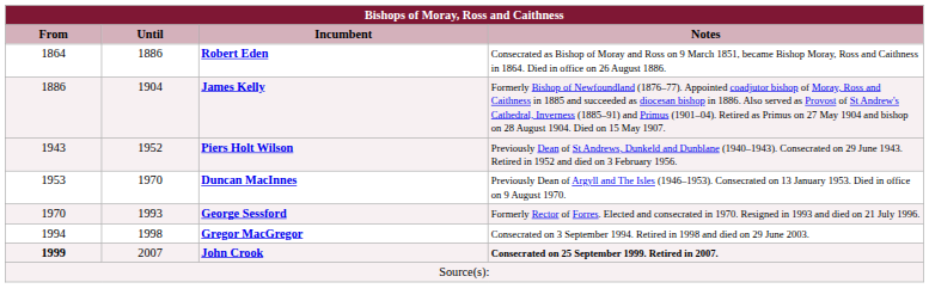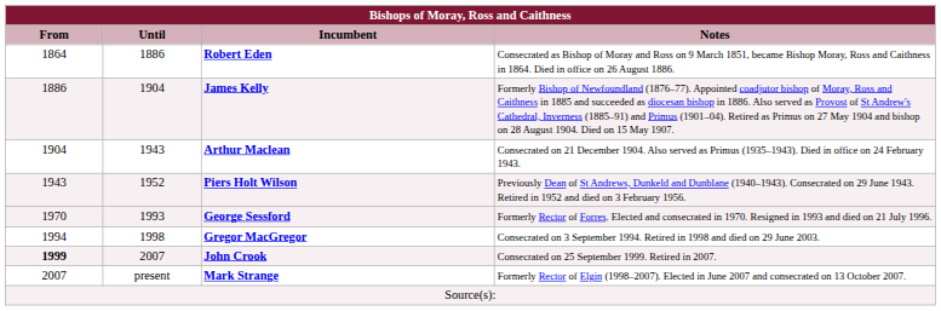 <table class="wikitable" style="width:95%;" border="1" cellpadding="2">
 <tr align=top>
 <th colspan="4" style="background-color: #7F1734; color: white;">Bishops of Moray, Ross and Caithness</th>
 </tr>
 <tr align=top>
 <th style="background-color: #D4B1BB; width: 10%;">From</th>
 <th style="background-color: #D4B1BB; width: 10%;">Until</th>
 <th style="background-color: #D4B1BB; width: 30%;">Incumbent</th>
 <th style="background-color: #D4B1BB; width: 45%;">Notes</th>
 </tr>
 <tr valign="top" style="background-color: white;">
 <td style="text-align: center;">1864</td>
 <td style="text-align: center;">1886</td>
 <td><strong><a href='#'>Robert Eden</a></strong></td>
 <td><small>Consecrated as Bishop of Moray and Ross on 9 March 1851, became Bishop Moray, Ross and Caithness in 1864. Died in office on 26 August 1886.</small></td>
 </tr>
 <tr valign="top" style="background-color: #F7F0F2;">
 <td style="text-align: center;">1886</td>
 <td style="text-align: center;">1904</td>
 <td><strong><a href='#'>James Kelly</a></strong></td>
 <td><small>Formerly <a href='#'>Bishop of Newfoundland</a> (1876–77). Appointed <a href='#'>coadjutor bishop</a> of <a href='#'>Moray, Ross and Caithness</a> in 1885 and succeeded as <a href='#'>diocesan bishop</a> in 1886. Also served as <a href='#'>Provost</a> of <a href='#'>St Andrew's Cathedral, Inverness</a> (1885–91) and <a href='#'>Primus</a> (1901–04). Retired as Primus on 27 May 1904 and bishop on 28 August 1904. Died on 15 May 1907.</small></td>
 </tr>
+<tr valign="top" style="background-color: white;">
+<td style="text-align: center;">1904</td>
+<td style="text-align: center;">1943</td>
+<td><strong><a href='#'>Arthur Maclean</a></strong></td>
+<td><small>Consecrated on 21 December 1904. Also served as Primus (1935–1943). Died in office on 24 February 1943.</small></td>
+</tr>
 <tr valign="top" style="background-color: #F7F0F2;">
 <td style="text-align: center;">1943</td>
 <td style="text-align: center;">1952</td>
 <td><strong><a href='#'>Piers Holt Wilson</a></strong></td>
 <td><small>Previously <a href='#'>Dean</a> of <a href='#'>St Andrews, Dunkeld and Dunblane</a> (1940–1943). Consecrated on 29 June 1943. Retired in 1952 and died on 3 February 1956.</small></td>
-</tr>
-<tr valign="top" style="background-color: white;">
-<td style="text-align: center;">1953</td>
-<td style="text-align: center;">1970</td>
-<td><strong><a href='#'>Duncan MacInnes</a></strong></td>
-<td><small>Previously Dean of <a href='#'>Argyll and The Isles</a> (1946–1953). Consecrated on 13 January 1953. Died in office on 9 August 1970.</small></td>
 </tr>
 <tr valign="top" style="background-color: #F7F0F2;">
 <td style="text-align: center;">1970</td>
 <td style="text-align: center;">1993</td>
 <td><strong><a href='#'>George Sessford</a></strong></td>
 <td><small>Formerly <a href='#'>Rector</a> of <a href='#'>Forres</a>. Elected and consecrated in 1970. Resigned in 1993 and died on 21 July 1996.</small></td>
 </tr>
 <tr valign="top" style="background-color: white;">
 <td style="text-align: center;">1994</td>
 <td style="text-align: center;">1998</td>
 <td><strong><a href='#'>Gregor MacGregor</a></strong></td>
 <td><small>Consecrated on 3 September 1994. Retired in 1998 and died on 29 June 2003.</small></td>
 </tr>
 <tr valign="top" style="background-color: #F7F0F2;">
 <td style="text-align: center;"><strong>1999</strong></td>
 <td style="text-align: center;">2007</td>
 <td><strong><a href='#'>John Crook</a></strong></td>
-<td><strong><small>Consecrated on 25 September 1999. Retired in 2007.</small></strong></td>
+<td><small>Consecrated on 25 September 1999. Retired in 2007.</small></td>
+</tr>
+<tr valign="top" style="background-color: white;">
+<td style="text-align: center;">2007</td>
+<td style="text-align: center;">present</td>
+<td><strong><a href='#'>Mark Strange</a></strong></td>
+<td><small>Formerly <a href='#'>Rector</a> of <a href='#'>Elgin</a> (1998–2007). Elected in June 2007 and consecrated on 13 October 2007.</small></td>
 </tr>
 <tr valign="top" style="background-color: #F7F0F2;">
 <td style="text-align: center;" colspan="4">Source(s):</td>
 </tr>
 </table>
